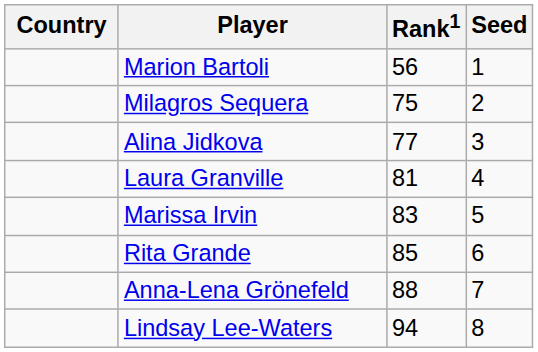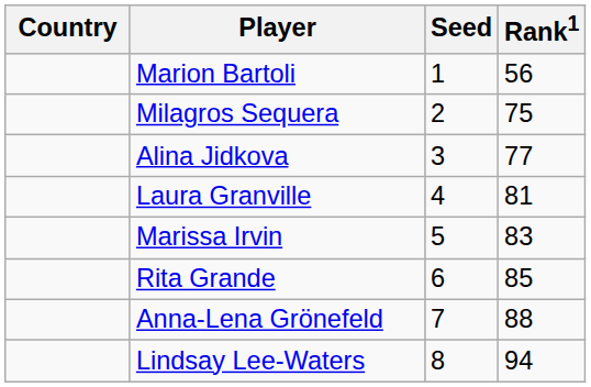 <table class=wikitable>
 <tr>
 <th width="70">Country</th>
 <th width="175">Player</th>
+<th>Seed</th>
 <th>Rank<sup>1</sup></th>
-<th>Seed</th>
 </tr>
 <tr>
 <td></td>
 <td><a href='#'>Marion Bartoli</a></td>
+<td>1</td>
 <td>56</td>
-<td>1</td>
 </tr>
 <tr>
 <td></td>
 <td><a href='#'>Milagros Sequera</a></td>
+<td>2</td>
 <td>75</td>
-<td>2</td>
 </tr>
 <tr>
 <td></td>
 <td><a href='#'>Alina Jidkova</a></td>
+<td>3</td>
 <td>77</td>
-<td>3</td>
 </tr>
 <tr>
 <td></td>
 <td><a href='#'>Laura Granville</a></td>
+<td>4</td>
 <td>81</td>
-<td>4</td>
 </tr>
 <tr>
 <td></td>
 <td><a href='#'>Marissa Irvin</a></td>
+<td>5</td>
 <td>83</td>
-<td>5</td>
 </tr>
 <tr>
 <td></td>
 <td><a href='#'>Rita Grande</a></td>
+<td>6</td>
 <td>85</td>
-<td>6</td>
 </tr>
 <tr>
 <td></td>
 <td><a href='#'>Anna-Lena Grönefeld</a></td>
+<td>7</td>
 <td>88</td>
-<td>7</td>
 </tr>
 <tr>
 <td></td>
 <td><a href='#'>Lindsay Lee-Waters</a></td>
+<td>8</td>
 <td>94</td>
-<td>8</td>
 </tr>
 </table>
